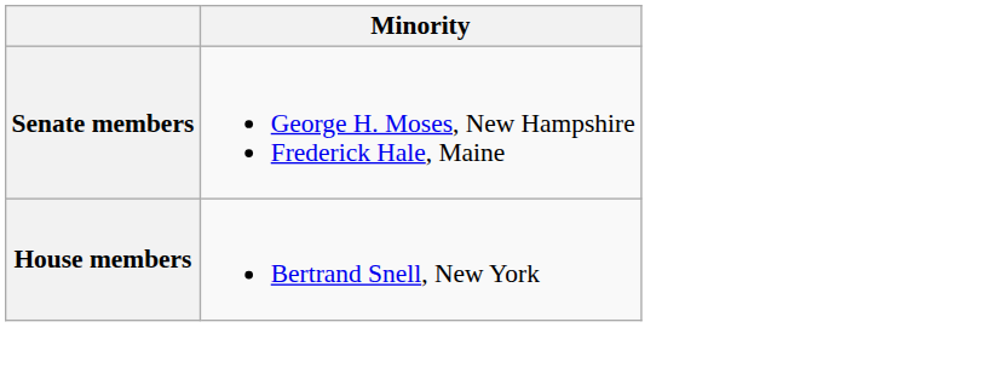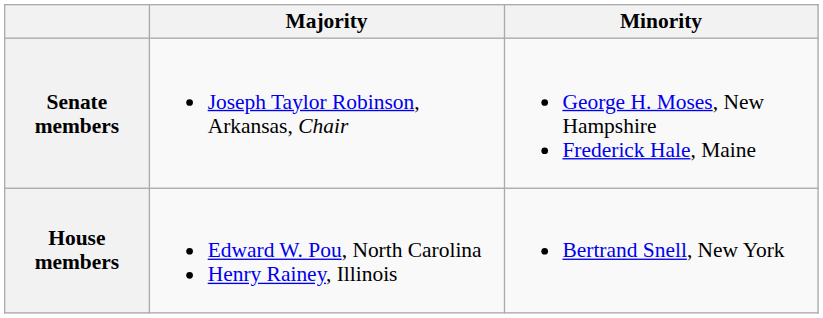 <table class=wikitable>
 <tr>
 <th></th>
+<th>Majority</th>
 <th>Minority</th>
 </tr>
 <tr>
 <th>Senate members</th>
+<td valign="top" ><br><ul><li><a href='#'>Joseph Taylor Robinson</a>, Arkansas, <em>Chair</em></li></ul></td>
 <td valign="top" ><br><ul><li><a href='#'>George H. Moses</a>, New Hampshire</li><li><a href='#'>Frederick Hale</a>, Maine</li></ul></td>
 </tr>
 <tr>
 <th>House members</th>
+<td valign="top" ><br><ul><li><a href='#'>Edward W. Pou</a>, North Carolina</li><li><a href='#'>Henry Rainey</a>, Illinois</li></ul></td>
 <td valign="top" ><br><ul><li><a href='#'>Bertrand Snell</a>, New York</li></ul></td>
 </tr>
 </table>
